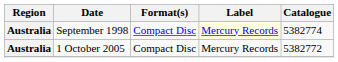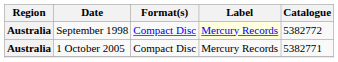 <table class="wikitable plainrowheaders">
 <tr>
 <th scope="col">Region</th>
 <th scope="col">Date</th>
 <th scope="col">Format(s)</th>
 <th scope="col">Label</th>
 <th scope="col">Catalogue</th>
 </tr>
 <tr>
 <th scope="row">Australia</th>
 <td>September 1998</td>
 <td><a href='#'>Compact Disc</a></td>
 <td style="background: lightyellow;"><a href='#'>Mercury Records</a></td>
-<td>5382774</td>
+<td>5382772</td>
 </tr>
 <tr>
 <th scope="row">Australia</th>
 <td>1 October 2005</td>
 <td>Compact Disc</td>
 <td>Mercury Records</td>
-<td>5382772</td>
+<td>5382771</td>
 </tr>
 <tr>
 </tr>
 </table>
